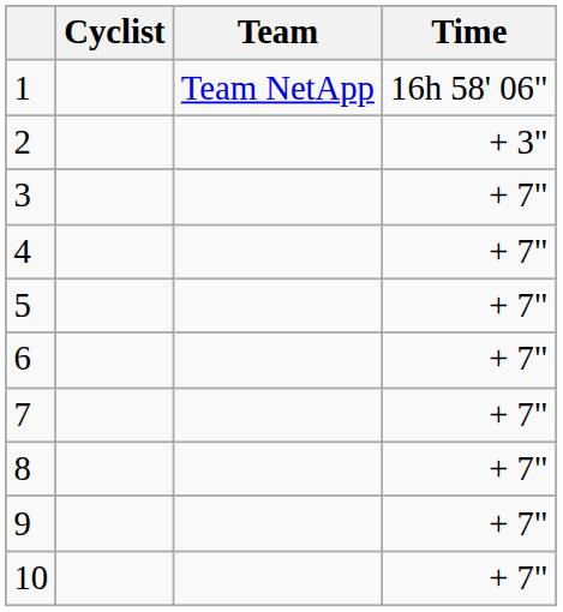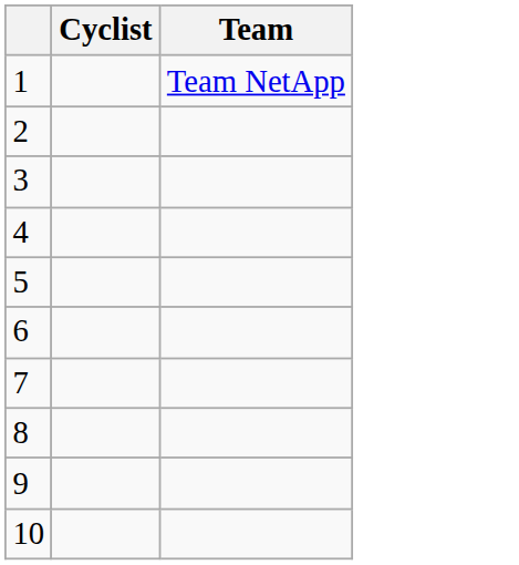 <table class="wikitable">
 <tr>
 <th></th>
 <th>Cyclist</th>
 <th>Team</th>
-<th>Time</th>
 </tr>
 <tr>
 <td>1</td>
 <td> </td>
 <td><a href='#'>Team NetApp</a></td>
-<td align="right">16h 58' 06"</td>
 </tr>
 <tr>
 <td>2</td>
 <td></td>
 <td></td>
-<td align="right">+ 3"</td>
 </tr>
 <tr>
 <td>3</td>
 <td></td>
 <td></td>
-<td align="right">+ 7"</td>
 </tr>
 <tr>
 <td>4</td>
 <td></td>
 <td></td>
-<td align="right">+ 7"</td>
 </tr>
 <tr>
 <td>5</td>
 <td></td>
 <td></td>
-<td align="right">+ 7"</td>
 </tr>
 <tr>
 <td>6</td>
 <td></td>
 <td></td>
-<td align="right">+ 7"</td>
 </tr>
 <tr>
 <td>7</td>
 <td></td>
 <td></td>
-<td align="right">+ 7"</td>
 </tr>
 <tr>
 <td>8</td>
 <td></td>
 <td></td>
-<td align="right">+ 7"</td>
 </tr>
 <tr>
 <td>9</td>
 <td></td>
 <td></td>
-<td align="right">+ 7"</td>
 </tr>
 <tr>
 <td>10</td>
 <td></td>
 <td></td>
-<td align="right">+ 7"</td>
 </tr>
 </table>
